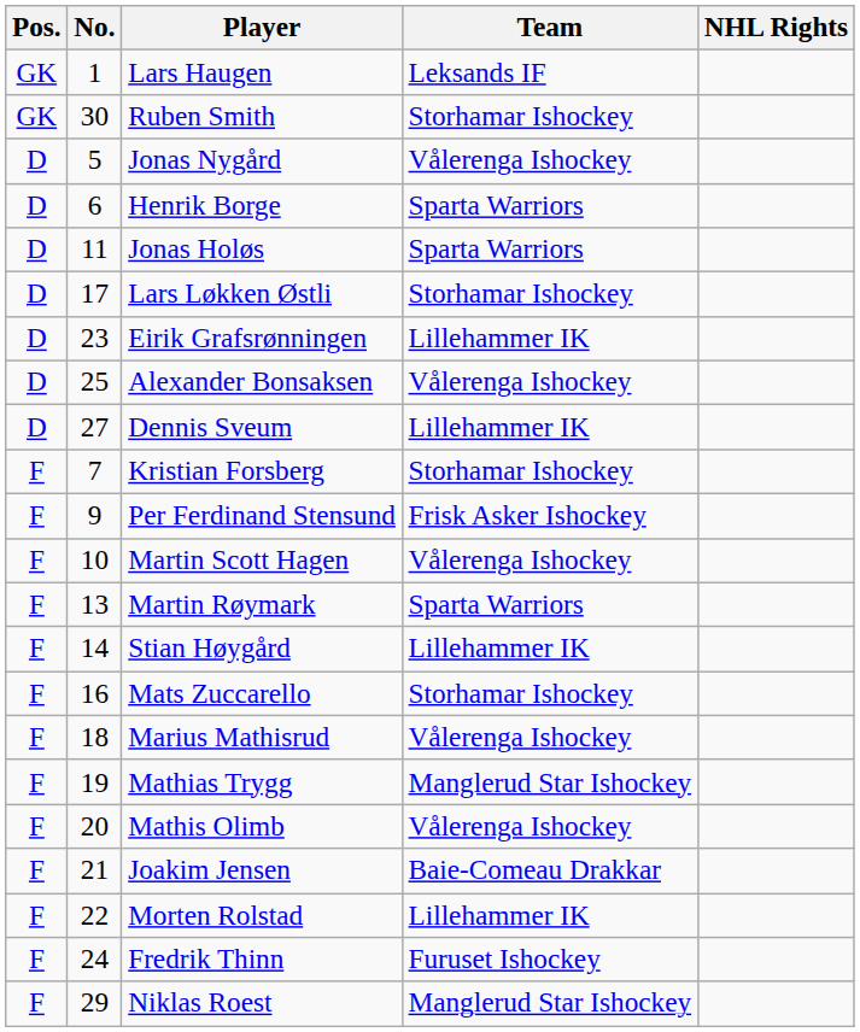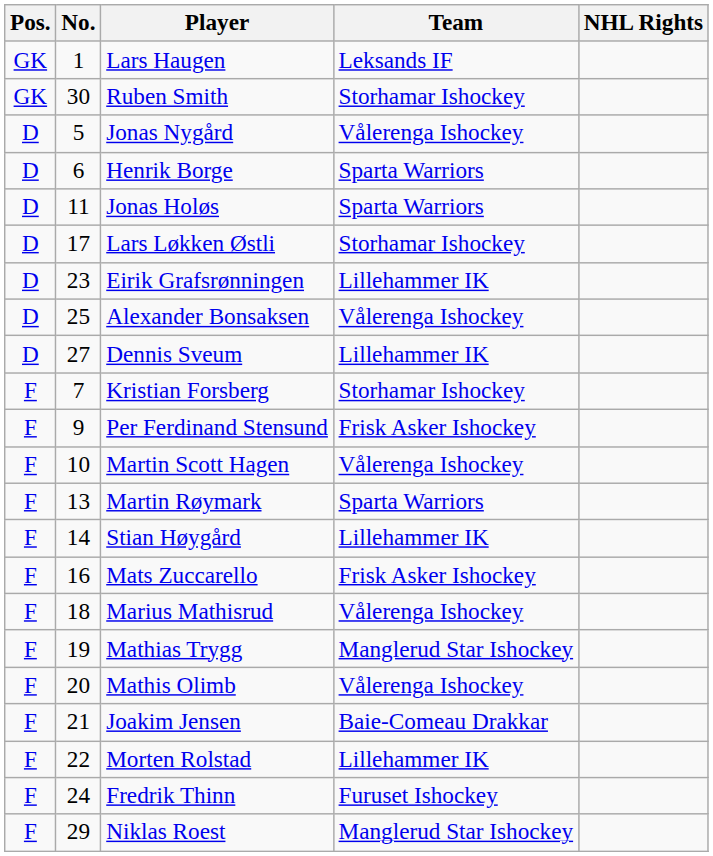 <table class="wikitable sortable">
 <tr>
 <th>Pos.</th>
 <th>No.</th>
 <th>Player</th>
 <th>Team</th>
 <th>NHL Rights</th>
 </tr>
 <tr>
 <td style="text-align:center;"><a href='#'>GK</a></td>
 <td style="text-align:center;">1</td>
 <td><a href='#'>Lars Haugen</a></td>
 <td> <a href='#'>Leksands IF</a></td>
 <td></td>
 </tr>
 <tr>
 <td style="text-align:center;"><a href='#'>GK</a></td>
 <td style="text-align:center;">30</td>
 <td><a href='#'>Ruben Smith</a></td>
 <td> <a href='#'>Storhamar Ishockey</a></td>
 <td></td>
 </tr>
 <tr>
 <td style="text-align:center;"><a href='#'>D</a></td>
 <td style="text-align:center;">5</td>
 <td><a href='#'>Jonas Nygård</a></td>
 <td> <a href='#'>Vålerenga Ishockey</a></td>
 <td></td>
 </tr>
 <tr>
 <td style="text-align:center;"><a href='#'>D</a></td>
 <td style="text-align:center;">6</td>
 <td><a href='#'>Henrik Borge</a></td>
 <td> <a href='#'>Sparta Warriors</a></td>
 <td></td>
 </tr>
 <tr>
 <td style="text-align:center;"><a href='#'>D</a></td>
 <td style="text-align:center;">11</td>
 <td><a href='#'>Jonas Holøs</a></td>
 <td> <a href='#'>Sparta Warriors</a></td>
 <td></td>
 </tr>
 <tr>
 <td style="text-align:center;"><a href='#'>D</a></td>
 <td style="text-align:center;">17</td>
 <td><a href='#'>Lars Løkken Østli</a></td>
 <td> <a href='#'>Storhamar Ishockey</a></td>
 <td></td>
 </tr>
 <tr>
 <td style="text-align:center;"><a href='#'>D</a></td>
 <td style="text-align:center;">23</td>
 <td><a href='#'>Eirik Grafsrønningen</a></td>
 <td> <a href='#'>Lillehammer IK</a></td>
 <td></td>
 </tr>
 <tr>
 <td style="text-align:center;"><a href='#'>D</a></td>
 <td style="text-align:center;">25</td>
 <td><a href='#'>Alexander Bonsaksen</a></td>
 <td> <a href='#'>Vålerenga Ishockey</a></td>
 <td></td>
 </tr>
 <tr>
 <td style="text-align:center;"><a href='#'>D</a></td>
 <td style="text-align:center;">27</td>
 <td><a href='#'>Dennis Sveum</a></td>
 <td> <a href='#'>Lillehammer IK</a></td>
 <td></td>
 </tr>
 <tr>
 <td style="text-align:center;"><a href='#'>F</a></td>
 <td style="text-align:center;">7</td>
 <td><a href='#'>Kristian Forsberg</a></td>
 <td> <a href='#'>Storhamar Ishockey</a></td>
 <td></td>
 </tr>
 <tr>
 <td style="text-align:center;"><a href='#'>F</a></td>
 <td style="text-align:center;">9</td>
 <td><a href='#'>Per Ferdinand Stensund</a></td>
 <td> <a href='#'>Frisk Asker Ishockey</a></td>
 <td></td>
 </tr>
 <tr>
 <td style="text-align:center;"><a href='#'>F</a></td>
 <td style="text-align:center;">10</td>
 <td><a href='#'>Martin Scott Hagen</a></td>
 <td> <a href='#'>Vålerenga Ishockey</a></td>
 <td></td>
 </tr>
 <tr>
 <td style="text-align:center;"><a href='#'>F</a></td>
 <td style="text-align:center;">13</td>
 <td><a href='#'>Martin Røymark</a></td>
 <td> <a href='#'>Sparta Warriors</a></td>
 <td></td>
 </tr>
 <tr>
 <td style="text-align:center;"><a href='#'>F</a></td>
 <td style="text-align:center;">14</td>
 <td><a href='#'>Stian Høygård</a></td>
 <td> <a href='#'>Lillehammer IK</a></td>
 <td></td>
 </tr>
 <tr>
 <td style="text-align:center;"><a href='#'>F</a></td>
 <td style="text-align:center;">16</td>
 <td><a href='#'>Mats Zuccarello</a></td>
-<td> <a href='#'>Storhamar Ishockey</a></td>
+<td> <a href='#'>Frisk Asker Ishockey</a></td>
 <td></td>
 </tr>
 <tr>
 <td style="text-align:center;"><a href='#'>F</a></td>
 <td style="text-align:center;">18</td>
 <td><a href='#'>Marius Mathisrud</a></td>
 <td> <a href='#'>Vålerenga Ishockey</a></td>
 <td></td>
 </tr>
 <tr>
 <td style="text-align:center;"><a href='#'>F</a></td>
 <td style="text-align:center;">19</td>
 <td><a href='#'>Mathias Trygg</a></td>
 <td> <a href='#'>Manglerud Star Ishockey</a></td>
 <td></td>
 </tr>
 <tr>
 <td style="text-align:center;"><a href='#'>F</a></td>
 <td style="text-align:center;">20</td>
 <td><a href='#'>Mathis Olimb</a></td>
 <td> <a href='#'>Vålerenga Ishockey</a></td>
 <td></td>
 </tr>
 <tr>
 <td style="text-align:center;"><a href='#'>F</a></td>
 <td style="text-align:center;">21</td>
 <td><a href='#'>Joakim Jensen</a></td>
 <td> <a href='#'>Baie-Comeau Drakkar</a></td>
 <td></td>
 </tr>
 <tr>
 <td style="text-align:center;"><a href='#'>F</a></td>
 <td style="text-align:center;">22</td>
 <td><a href='#'>Morten Rolstad</a></td>
 <td> <a href='#'>Lillehammer IK</a></td>
 <td></td>
 </tr>
 <tr>
 <td style="text-align:center;"><a href='#'>F</a></td>
 <td style="text-align:center;">24</td>
 <td><a href='#'>Fredrik Thinn</a></td>
 <td> <a href='#'>Furuset Ishockey</a></td>
 <td></td>
 </tr>
 <tr>
 <td style="text-align:center;"><a href='#'>F</a></td>
 <td style="text-align:center;">29</td>
 <td><a href='#'>Niklas Roest</a></td>
 <td> <a href='#'>Manglerud Star Ishockey</a></td>
 <td></td>
 </tr>
 <tr>
 </tr>
 </table>
